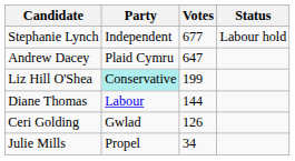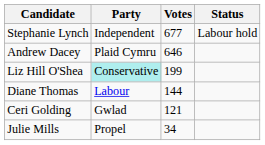 <table class="wikitable sortable">
 <tr>
 <th>Candidate</th>
 <th>Party</th>
 <th>Votes</th>
 <th>Status</th>
 </tr>
 <tr>
 <td>Stephanie Lynch</td>
 <td>Independent</td>
 <td>677</td>
 <td>Labour hold</td>
 </tr>
 <tr>
 <td>Andrew Dacey</td>
 <td>Plaid Cymru</td>
-<td>647</td>
+<td>646</td>
 <td></td>
 </tr>
 <tr>
 <td>Liz Hill O'Shea</td>
 <td style="background: paleturquoise;">Conservative</td>
 <td>199</td>
 <td></td>
 </tr>
 <tr>
 <td>Diane Thomas</td>
 <td><a href='#'>Labour</a></td>
 <td>144</td>
 <td></td>
 </tr>
 <tr>
 <td>Ceri Golding</td>
 <td>Gwlad</td>
-<td>126</td>
+<td>121</td>
 <td></td>
 </tr>
 <tr>
 <td>Julie Mills</td>
 <td>Propel</td>
 <td>34</td>
 <td></td>
 </tr>
 </table>
